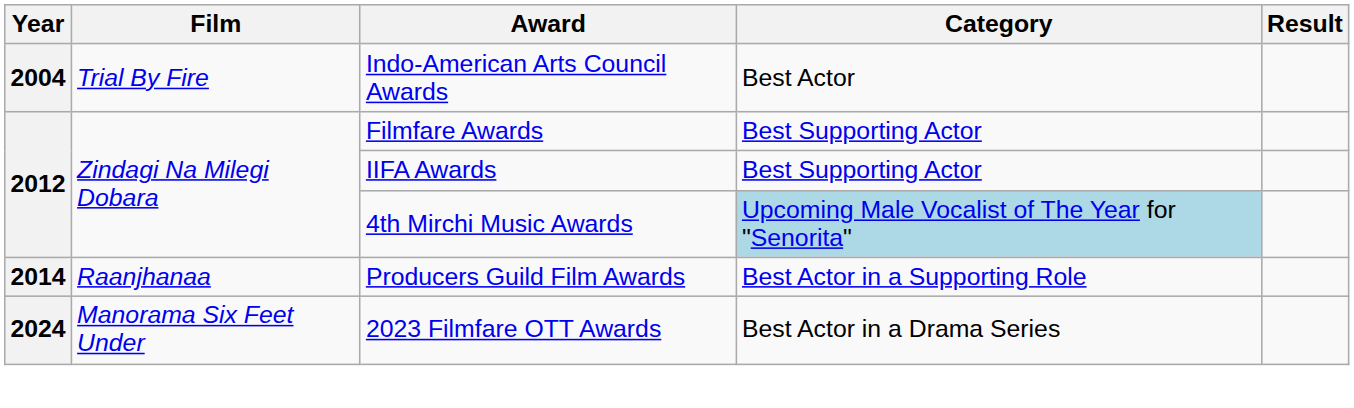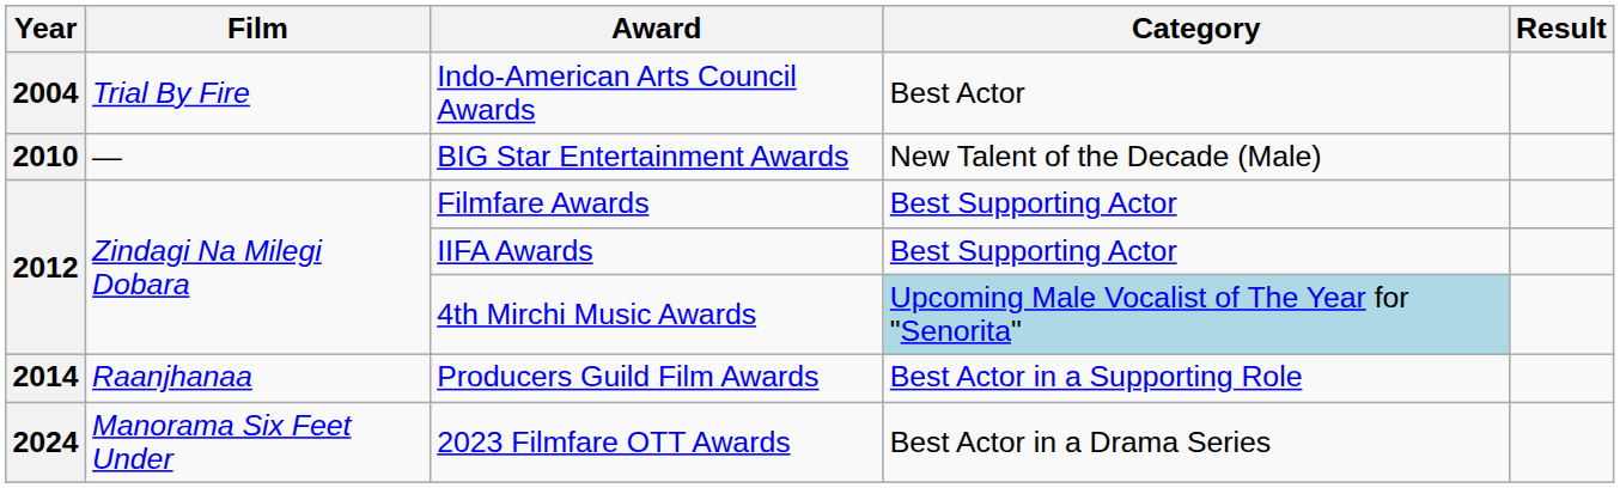 <table class="wikitable plainrowheaders">
 <tr>
 <th scope="col">Year</th>
 <th scope="col">Film</th>
 <th scope="col">Award</th>
 <th scope="col">Category</th>
 <th scope="col">Result</th>
 </tr>
 <tr>
 <th scope="row" rowspan="1">2004</th>
 <td><a href='#'><em>Trial By Fire</em></a></td>
 <td><a href='#'>Indo-American Arts Council Awards</a></td>
 <td>Best Actor</td>
+<td></td>
+</tr>
+<tr>
+<th scope="row" rowspan="1">2010</th>
+<td>—</td>
+<td><a href='#'>BIG Star Entertainment Awards</a></td>
+<td>New Talent of the Decade (Male)</td>
 <td></td>
 </tr>
 <tr>
 <th scope="row" rowspan="3">2012</th>
 <td rowspan="3"><em><a href='#'>Zindagi Na Milegi Dobara</a></em></td>
 <td><a href='#'>Filmfare Awards</a></td>
 <td><a href='#'>Best Supporting Actor</a></td>
 <td></td>
 </tr>
 <tr>
 <td><a href='#'>IIFA Awards</a></td>
 <td><a href='#'>Best Supporting Actor</a></td>
 <td></td>
 </tr>
 <tr>
 <td><a href='#'>4th Mirchi Music Awards</a></td>
 <td style="background: lightblue;"><a href='#'>Upcoming Male Vocalist of The Year</a> for "<a href='#'>Senorita</a>"</td>
 <td></td>
 </tr>
 <tr>
 <th scope="row" rowspan="1">2014</th>
 <td><em><a href='#'>Raanjhanaa</a></em></td>
 <td><a href='#'>Producers Guild Film Awards</a></td>
 <td><a href='#'>Best Actor in a Supporting Role</a></td>
 <td></td>
 </tr>
 <tr>
 <th scope="row" rowspan="1">2024</th>
 <td><em><a href='#'>Manorama Six Feet Under</a></em></td>
 <td><a href='#'>2023 Filmfare OTT Awards</a></td>
 <td>Best Actor in a Drama Series</td>
 <td></td>
 </tr>
 </table>
